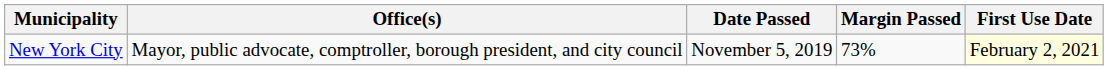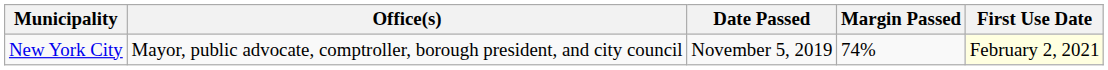 <table class="wikitable">
 <tr>
 <th>Municipality</th>
 <th>Office(s)</th>
 <th>Date Passed</th>
 <th>Margin Passed</th>
 <th>First Use Date</th>
 </tr>
 <tr>
 <td><a href='#'>New York City</a></td>
 <td>Mayor, public advocate, comptroller, borough president, and city council</td>
 <td>November 5, 2019</td>
-<td>73%</td>
+<td>74%</td>
 <td style="background: lightyellow;">February 2, 2021</td>
 </tr>
 </table>
